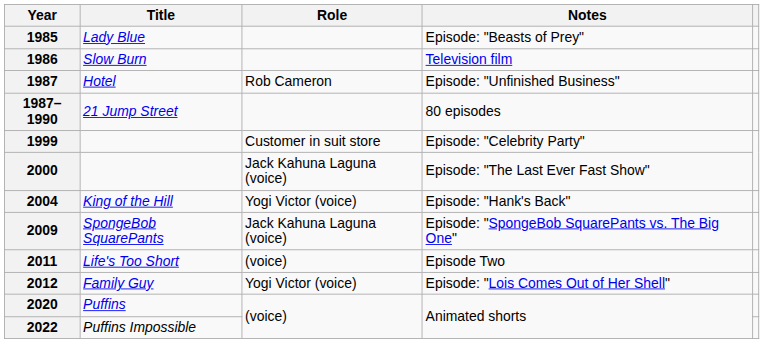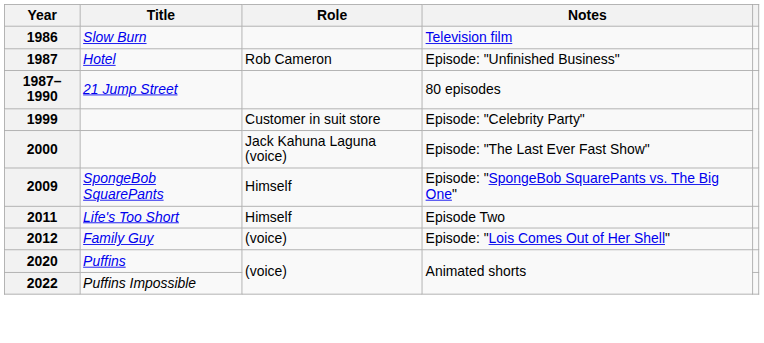 <table class="wikitable plainrowheaders sortable">
 <tr>
 <th scope="col">Year</th>
 <th scope="col">Title</th>
 <th scope="col">Role</th>
 <th scope="col" class="unsortable">Notes</th>
 <th scope="col" class="unsortable"></th>
-</tr>
-<tr>
-<th scope="row">1985</th>
-<td><em><a href='#'>Lady Blue</a></em></td>
-<td></td>
-<td>Episode: "Beasts of Prey"</td>
-<td style="text-align:center;"></td>
 </tr>
 <tr>
 <th scope="row">1986</th>
 <td><em><a href='#'>Slow Burn</a></em></td>
 <td></td>
 <td><a href='#'>Television film</a></td>
 <td style="text-align:center;"></td>
 </tr>
 <tr>
 <th scope="row">1987</th>
 <td><em><a href='#'>Hotel</a></em></td>
 <td>Rob Cameron</td>
 <td>Episode: "Unfinished Business"</td>
 <td style="text-align:center;"></td>
 </tr>
 <tr>
 <th scope="row">1987–1990</th>
 <td><em><a href='#'>21 Jump Street</a></em></td>
 <td></td>
 <td>80 episodes</td>
 <td style="text-align:center;"></td>
 </tr>
 <tr>
 <th scope="row">1999</th>
 <td><em></em></td>
 <td rowspan="1">Customer in suit store</td>
 <td>Episode: "Celebrity Party"</td>
 <td rowspan="2" style="text-align:center;"></td>
 </tr>
 <tr>
 <th scope="row">2000</th>
 <td><em></em></td>
 <td>Jack Kahuna Laguna (voice)</td>
 <td>Episode: "The Last Ever Fast Show"</td>
 </tr>
 <tr>
-<th scope="row">2004</th>
-<td><em><a href='#'>King of the Hill</a></em></td>
-<td>Yogi Victor (voice)</td>
-<td>Episode: "Hank's Back"</td>
-<td style="text-align:center;"></td>
-</tr>
-<tr>
 <th scope="row">2009</th>
 <td><em><a href='#'>SpongeBob SquarePants</a></em></td>
-<td>Jack Kahuna Laguna (voice)</td>
+<td>Himself</td>
 <td>Episode: "<a href='#'>SpongeBob SquarePants vs. The Big One</a>"</td>
 <td style="text-align:center;"></td>
 </tr>
 <tr>
 <th scope="row">2011</th>
 <td><em><a href='#'>Life's Too Short</a></em></td>
-<td> (voice)</td>
+<td>Himself</td>
 <td>Episode Two</td>
 <td style="text-align:center;"></td>
 </tr>
 <tr>
 <th scope="row">2012</th>
 <td><em><a href='#'>Family Guy</a></em></td>
-<td>Yogi Victor (voice)</td>
+<td> (voice)</td>
 <td>Episode: "<a href='#'>Lois Comes Out of Her Shell</a>"</td>
 <td style="text-align:center;"></td>
 </tr>
 <tr>
 <th scope="row">2020</th>
 <td><em><a href='#'>Puffins</a></em></td>
 <td rowspan="2"> (voice)</td>
 <td rowspan="2">Animated shorts</td>
 <td style="text-align:center;"></td>
 </tr>
 <tr>
 <th scope="row">2022</th>
 <td><em>Puffins Impossible</em></td>
 <td style="text-align:center;"></td>
 </tr>
 </table>
